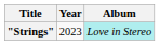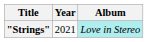 <table class="wikitable plainrowheaders" style="text-align:center;">
 <tr>
 <th>Title</th>
 <th>Year</th>
 <th>Album</th>
 </tr>
 <tr>
 <th scope="row">"Strings"<br></th>
-<td>2023</td>
+<td>2021</td>
 <td style="background: paleturquoise;"><em>Love in Stereo</em></td>
 </tr>
 </table>
